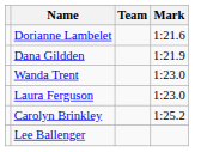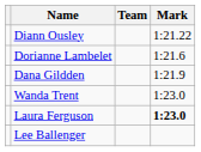 <table class=wikitable>
 <tr>
 <th></th>
 <th>Name</th>
 <th>Team</th>
 <th>Mark</th>
+</tr>
+<tr>
+<td></td>
+<td><a href='#'>Diann Ousley</a></td>
+<td></td>
+<td>1:21.22</td>
 </tr>
 <tr>
 <td></td>
 <td><a href='#'>Dorianne Lambelet</a></td>
 <td></td>
 <td>1:21.6</td>
 </tr>
 <tr>
 <td></td>
 <td><a href='#'>Dana Gildden</a></td>
 <td></td>
 <td>1:21.9</td>
 </tr>
 <tr>
 <td></td>
 <td><a href='#'>Wanda Trent</a></td>
 <td></td>
 <td>1:23.0</td>
 </tr>
 <tr>
 <td></td>
 <td><a href='#'>Laura Ferguson</a></td>
 <td></td>
-<td>1:23.0</td>
-</tr>
-<tr>
-<td></td>
-<td><a href='#'>Carolyn Brinkley</a></td>
-<td></td>
-<td>1:25.2</td>
+<td><strong>1:23.0</strong></td>
 </tr>
 <tr>
 <td></td>
 <td><a href='#'>Lee Ballenger</a></td>
 <td></td>
 <td></td>
 </tr>
 </table>
